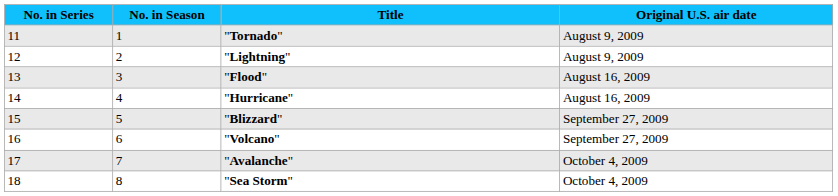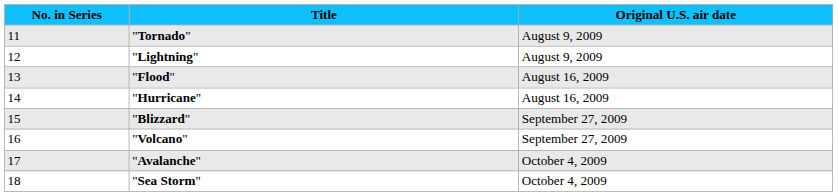 <table class="wikitable" width=80%>
 <tr>
 <th style="background-color: #0FC0FC; width:75px;">No. in Series</th>
-<th style="background-color: #0FC0FC; width:75px;">No. in Season</th>
 <th style="background-color: #0FC0FC; width:250px;">Title</th>
 <th style="background-color: #0FC0FC; width:200px;">Original U.S. air date</th>
 </tr>
 <tr style="background-color: #e9e9e9;">
 <td rowspan="1">11</td>
-<td>1</td>
 <td>"<strong>Tornado</strong>"</td>
 <td>August 9, 2009</td>
 </tr>
 <tr style="background-color: #ffffff;">
 <td rowspan="1">12</td>
-<td>2</td>
 <td>"<strong>Lightning</strong>"</td>
 <td>August 9, 2009</td>
 </tr>
 <tr style="background-color: #e9e9e9;">
 <td rowspan="1">13</td>
-<td>3</td>
 <td>"<strong>Flood</strong>"</td>
 <td>August 16, 2009</td>
 </tr>
 <tr style="background-color: #ffffff;">
 <td rowspan="1">14</td>
-<td>4</td>
 <td>"<strong>Hurricane</strong>"</td>
 <td>August 16, 2009</td>
 </tr>
 <tr style="background-color: #e9e9e9;">
 <td rowspan="1">15</td>
-<td>5</td>
 <td>"<strong>Blizzard</strong>"</td>
 <td>September 27, 2009</td>
 </tr>
 <tr style="background-color: #ffffff;">
 <td rowspan="1">16</td>
-<td>6</td>
 <td>"<strong>Volcano</strong>"</td>
 <td>September 27, 2009</td>
 </tr>
 <tr style="background-color: #e9e9e9;">
 <td rowspan="1">17</td>
-<td>7</td>
 <td>"<strong>Avalanche</strong>"</td>
 <td>October 4, 2009</td>
 </tr>
 <tr style="background-color: #ffffff;">
 <td rowspan="1">18</td>
-<td>8</td>
 <td>"<strong>Sea Storm</strong>"</td>
 <td>October 4, 2009</td>
 </tr>
 </table>
